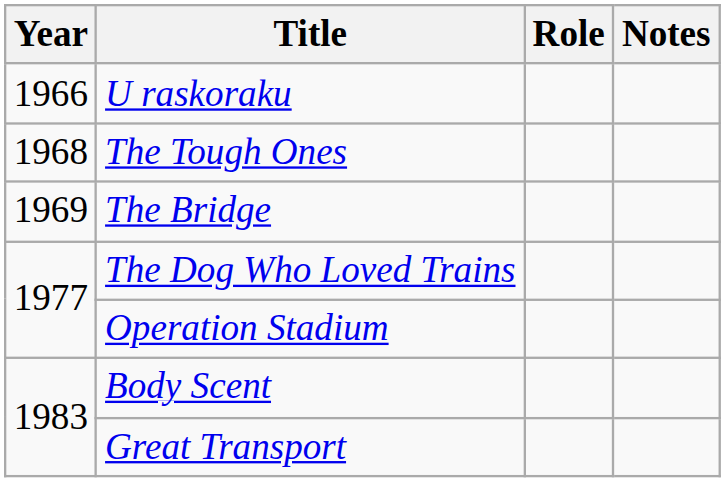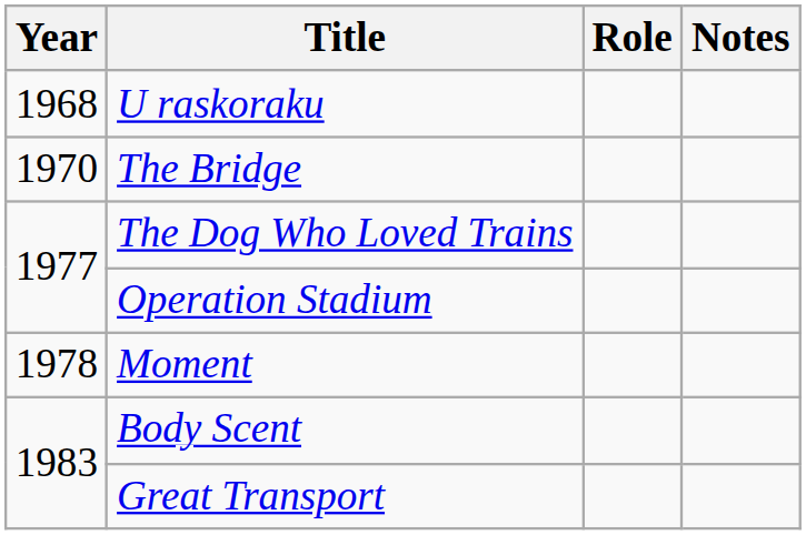 <table class="wikitable sortable">
 <tr>
 <th>Year</th>
 <th>Title</th>
 <th>Role</th>
 <th class="unsortable">Notes</th>
 </tr>
 <tr>
-<td>1966</td>
+<td>1968</td>
 <td><em><a href='#'>U raskoraku</a></em></td>
 <td></td>
 <td></td>
 </tr>
 <tr>
-<td>1968</td>
-<td><em><a href='#'>The Tough Ones</a></em></td>
-<td></td>
-<td></td>
-</tr>
-<tr>
-<td>1969</td>
+<td>1970</td>
 <td><em><a href='#'>The Bridge</a></em></td>
 <td></td>
 <td></td>
 </tr>
 <tr>
 <td rowspan=2>1977</td>
 <td><em><a href='#'>The Dog Who Loved Trains</a></em></td>
 <td></td>
 <td></td>
 </tr>
 <tr>
 <td><em><a href='#'>Operation Stadium</a></em></td>
 <td></td>
 <td></td>
 </tr>
 <tr>
+<td>1978</td>
+<td><em><a href='#'>Moment</a></em></td>
+<td></td>
+<td></td>
+</tr>
+<tr>
 <td rowspan=2>1983</td>
 <td><em><a href='#'>Body Scent</a></em></td>
 <td></td>
 <td></td>
 </tr>
 <tr>
 <td><em><a href='#'>Great Transport</a></em></td>
 <td></td>
 <td></td>
 </tr>
 </table>
